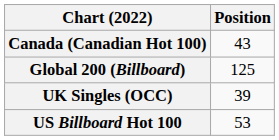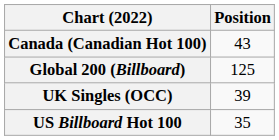 <table class="wikitable sortable plainrowheaders" style="text-align:center">
 <tr>
 <th scope="col">Chart (2022)</th>
 <th scope="col">Position</th>
 </tr>
 <tr>
 <th scope="row">Canada (Canadian Hot 100)</th>
 <td>43</td>
 </tr>
 <tr>
 <th scope="row">Global 200 (<em>Billboard</em>)</th>
 <td>125</td>
 </tr>
 <tr>
 <th scope="row">UK Singles (OCC)</th>
 <td>39</td>
 </tr>
 <tr>
 <th scope="row">US <em>Billboard</em> Hot 100</th>
-<td>53</td>
+<td>35</td>
 </tr>
 </table>
